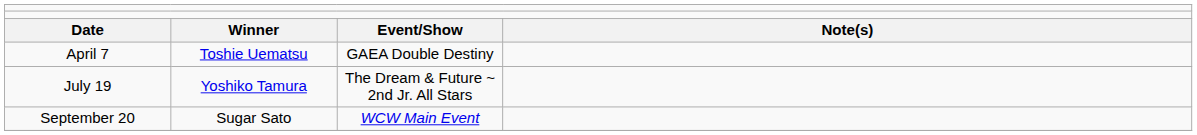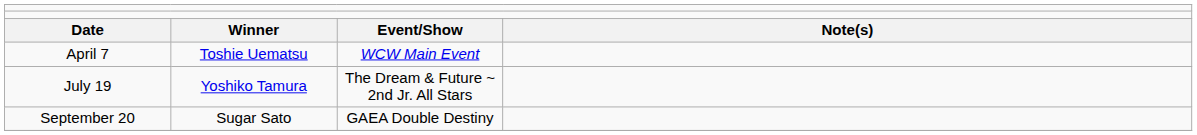 <table class="wikitable" style="text-align:center; width:100%;">
 <tr>
 <td colspan="5"></td>
 </tr>
 <tr>
 <td colspan="5"><strong></strong></td>
 </tr>
 <tr>
 <th width=14%>Date</th>
 <th width=14%>Winner</th>
 <th width=14%>Event/Show</th>
 <th width=58%>Note(s)</th>
 </tr>
 <tr>
 <td>April 7</td>
 <td><a href='#'>Toshie Uematsu</a></td>
-<td>GAEA Double Destiny</td>
+<td><em><a href='#'>WCW Main Event</a></em></td>
 <td align=left></td>
 </tr>
 <tr>
 <td>July 19</td>
 <td><a href='#'>Yoshiko Tamura</a></td>
 <td>The Dream & Future ~ 2nd Jr. All Stars</td>
 <td align=left></td>
 </tr>
 <tr>
 <td>September 20</td>
 <td>Sugar Sato</td>
-<td><em><a href='#'>WCW Main Event</a></em></td>
+<td>GAEA Double Destiny</td>
 <td align=left></td>
 </tr>
 <tr>
 </tr>
 </table>
